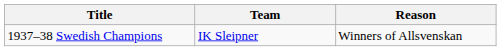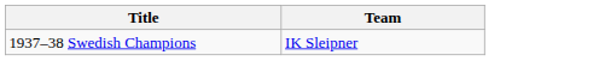 <table class="wikitable" style="text-align: left;">
 <tr>
 <th style="width: 275px;">Title</th>
 <th style="width: 200px;">Team</th>
-<th style="width: 225px;">Reason</th>
 </tr>
 <tr>
 <td>1937–38 <a href='#'>Swedish Champions</a></td>
 <td><a href='#'>IK Sleipner</a></td>
-<td>Winners of Allsvenskan</td>
 </tr>
 </table>
